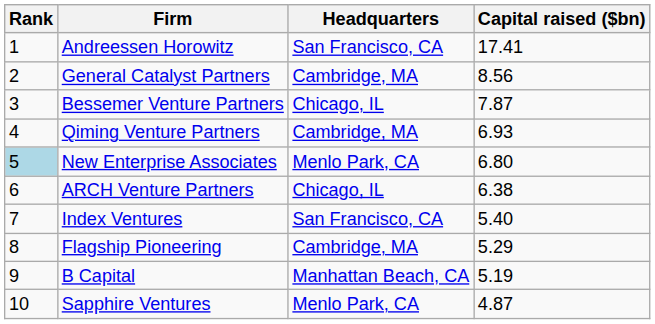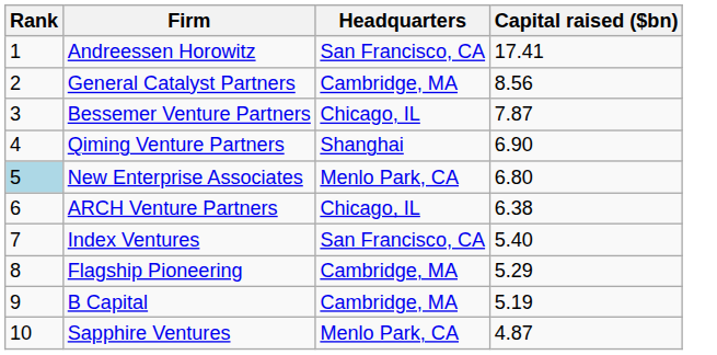 <table class="wikitable sortable" style="font-size: 85%" width="align=">
 <tr style="background:lightgrey;">
 <th>Rank</th>
 <th>Firm</th>
 <th>Headquarters</th>
 <th>Capital raised ($bn)</th>
 </tr>
 <tr>
 <td>1</td>
 <td> <a href='#'>Andreessen Horowitz</a></td>
 <td><a href='#'>San Francisco, CA</a></td>
 <td>17.41</td>
 </tr>
 <tr>
 <td>2</td>
 <td> <a href='#'>General Catalyst Partners</a></td>
 <td><a href='#'>Cambridge, MA</a></td>
 <td>8.56</td>
 </tr>
 <tr>
 <td>3</td>
 <td> <a href='#'>Bessemer Venture Partners</a></td>
 <td><a href='#'>Chicago, IL</a></td>
 <td>7.87</td>
 </tr>
 <tr>
 <td>4</td>
 <td> <a href='#'>Qiming Venture Partners</a></td>
-<td><a href='#'>Cambridge, MA</a></td>
-<td>6.93</td>
+<td><a href='#'>Shanghai</a></td>
+<td>6.90</td>
 </tr>
 <tr>
 <td style="background: lightblue;">5</td>
 <td> <a href='#'>New Enterprise Associates</a></td>
 <td><a href='#'>Menlo Park, CA</a></td>
 <td>6.80</td>
 </tr>
 <tr>
 <td>6</td>
 <td> <a href='#'>ARCH Venture Partners</a></td>
 <td><a href='#'>Chicago, IL</a></td>
 <td>6.38</td>
 </tr>
 <tr>
 <td>7</td>
 <td> <a href='#'>Index Ventures</a></td>
 <td><a href='#'>San Francisco, CA</a></td>
 <td>5.40</td>
 </tr>
 <tr>
 <td>8</td>
 <td> <a href='#'>Flagship Pioneering</a></td>
 <td><a href='#'>Cambridge, MA</a></td>
 <td>5.29</td>
 </tr>
 <tr>
 <td>9</td>
 <td> <a href='#'>B Capital</a></td>
-<td><a href='#'>Manhattan Beach, CA</a></td>
+<td><a href='#'>Cambridge, MA</a></td>
 <td>5.19</td>
 </tr>
 <tr>
 <td>10</td>
 <td> <a href='#'>Sapphire Ventures</a></td>
 <td><a href='#'>Menlo Park, CA</a></td>
 <td>4.87</td>
 </tr>
 </table>
